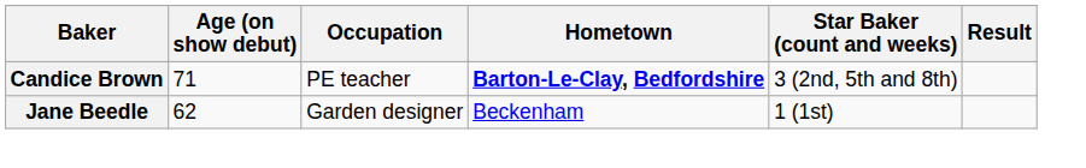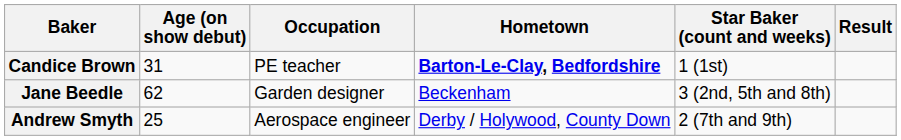 <table class="wikitable col2center col5center">
 <tr>
 <th scope="col">Baker</th>
 <th scope="col">Age (on<br>show debut)</th>
 <th scope="col">Occupation</th>
 <th scope="col">Hometown</th>
 <th scope="col">Star Baker<br>(count and weeks)</th>
 <th scope="col">Result</th>
 </tr>
 <tr>
 <th scope="row">Candice Brown</th>
-<td>71</td>
+<td>31</td>
 <td>PE teacher</td>
 <td><strong><a href='#'>Barton-Le-Clay</a>, <a href='#'>Bedfordshire</a></strong></td>
-<td>3 (2nd, 5th and 8th)</td>
+<td>1 (1st)</td>
 <td></td>
 </tr>
 <tr>
 <th scope="row">Jane Beedle</th>
 <td>62</td>
 <td>Garden designer</td>
 <td><a href='#'>Beckenham</a></td>
-<td>1 (1st)</td>
+<td>3 (2nd, 5th and 8th)</td>
+<td></td>
+</tr>
+<tr>
+<th scope="row">Andrew Smyth</th>
+<td>25</td>
+<td>Aerospace engineer</td>
+<td><a href='#'>Derby</a> / <a href='#'>Holywood</a>, <a href='#'>County Down</a></td>
+<td>2 (7th and 9th)</td>
 <td></td>
 </tr>
 </table>
